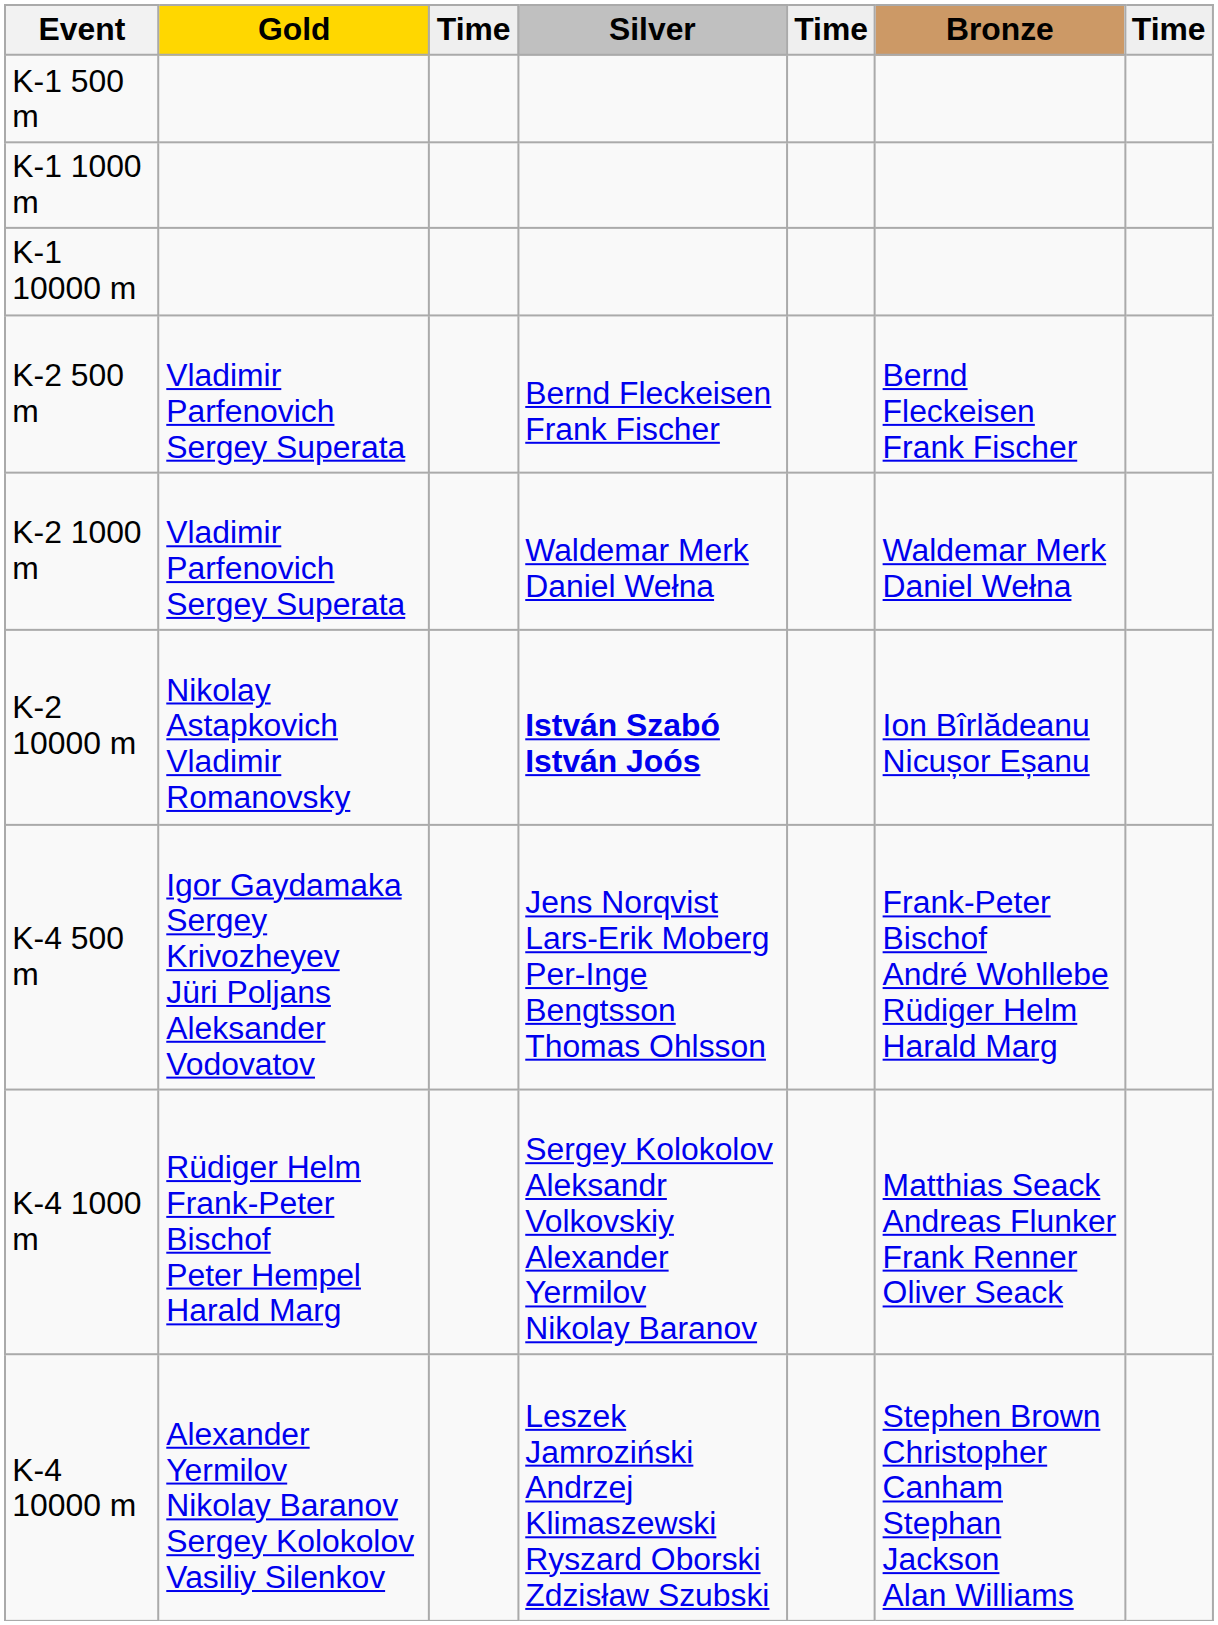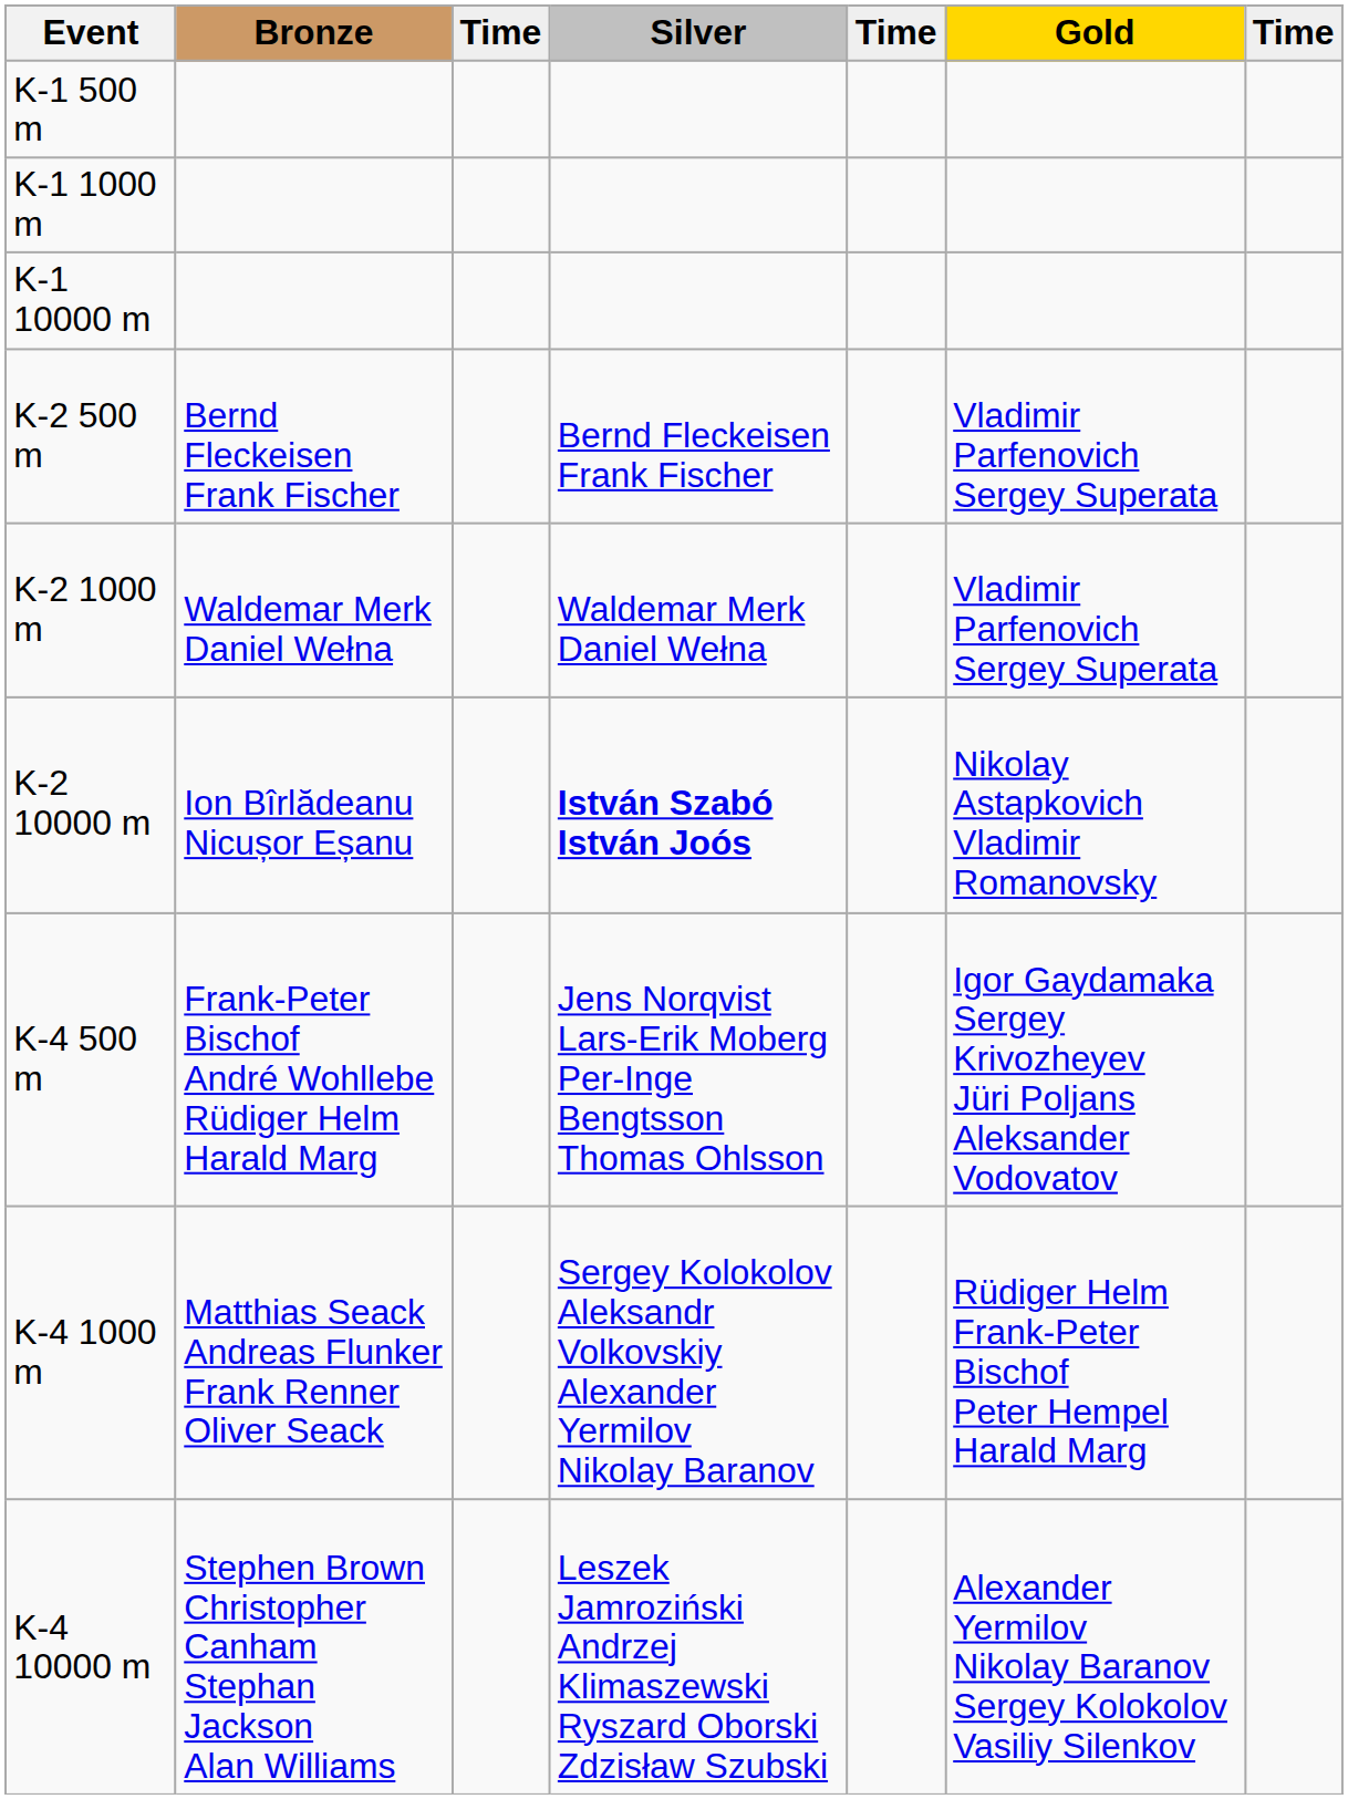 <table class="wikitable">
 <tr>
 <th>Event</th>
-<td align=center bgcolor="gold"><strong>Gold</strong></td>
+<td align=center bgcolor="CC9966"><strong>Bronze</strong></td>
 <td align=center bgcolor="EFEFEF"><strong>Time</strong></td>
 <td align=center bgcolor="silver"><strong>Silver</strong></td>
 <td align=center bgcolor="EFEFEF"><strong>Time</strong></td>
-<td align=center bgcolor="CC9966"><strong>Bronze</strong></td>
+<td align=center bgcolor="gold"><strong>Gold</strong></td>
 <td align=center bgcolor="EFEFEF"><strong>Time</strong></td>
 </tr>
 <tr>
 <td>K-1 500 m</td>
 <td></td>
 <td></td>
 <td></td>
 <td></td>
 <td></td>
 <td></td>
 </tr>
 <tr>
 <td>K-1 1000 m</td>
 <td></td>
 <td></td>
 <td></td>
 <td></td>
 <td></td>
 <td></td>
 </tr>
 <tr>
 <td>K-1 10000 m</td>
 <td></td>
 <td></td>
 <td></td>
 <td></td>
 <td></td>
 <td></td>
 </tr>
 <tr>
 <td>K-2 500 m</td>
-<td><br><a href='#'>Vladimir Parfenovich</a><br><a href='#'>Sergey Superata</a></td>
-<td></td>
 <td><br><a href='#'>Bernd Fleckeisen</a><br><a href='#'>Frank Fischer</a></td>
 <td></td>
 <td><br><a href='#'>Bernd Fleckeisen</a><br><a href='#'>Frank Fischer</a></td>
 <td></td>
+<td><br><a href='#'>Vladimir Parfenovich</a><br><a href='#'>Sergey Superata</a></td>
+<td></td>
 </tr>
 <tr>
 <td>K-2 1000 m</td>
-<td><br><a href='#'>Vladimir Parfenovich</a><br><a href='#'>Sergey Superata</a></td>
-<td></td>
 <td><br><a href='#'>Waldemar Merk</a><br><a href='#'>Daniel Wełna</a></td>
 <td></td>
 <td><br><a href='#'>Waldemar Merk</a><br><a href='#'>Daniel Wełna</a></td>
 <td></td>
+<td><br><a href='#'>Vladimir Parfenovich</a><br><a href='#'>Sergey Superata</a></td>
+<td></td>
 </tr>
 <tr>
 <td>K-2 10000 m</td>
-<td><br><a href='#'>Nikolay Astapkovich</a><br><a href='#'>Vladimir Romanovsky</a></td>
+<td><br><a href='#'>Ion Bîrlădeanu</a><br><a href='#'>Nicușor Eșanu</a></td>
 <td></td>
 <td><strong><br><a href='#'>István Szabó</a><br><a href='#'>István Joós</a></strong></td>
 <td></td>
-<td><br><a href='#'>Ion Bîrlădeanu</a><br><a href='#'>Nicușor Eșanu</a></td>
+<td><br><a href='#'>Nikolay Astapkovich</a><br><a href='#'>Vladimir Romanovsky</a></td>
 <td></td>
 </tr>
 <tr>
 <td>K-4 500 m</td>
-<td><br><a href='#'>Igor Gaydamaka</a><br><a href='#'>Sergey Krivozheyev</a><br><a href='#'>Jüri Poljans</a><br><a href='#'>Aleksander Vodovatov</a></td>
+<td><br><a href='#'>Frank-Peter Bischof</a><br><a href='#'>André Wohllebe</a><br><a href='#'>Rüdiger Helm</a><br><a href='#'>Harald Marg</a></td>
 <td></td>
 <td><br><a href='#'>Jens Norqvist</a><br><a href='#'>Lars-Erik Moberg</a><br><a href='#'>Per-Inge Bengtsson</a><br><a href='#'>Thomas Ohlsson</a></td>
 <td></td>
-<td><br><a href='#'>Frank-Peter Bischof</a><br><a href='#'>André Wohllebe</a><br><a href='#'>Rüdiger Helm</a><br><a href='#'>Harald Marg</a></td>
+<td><br><a href='#'>Igor Gaydamaka</a><br><a href='#'>Sergey Krivozheyev</a><br><a href='#'>Jüri Poljans</a><br><a href='#'>Aleksander Vodovatov</a></td>
 <td></td>
 </tr>
 <tr>
 <td>K-4 1000 m</td>
-<td><br><a href='#'>Rüdiger Helm</a><br><a href='#'>Frank-Peter Bischof</a><br><a href='#'>Peter Hempel</a><br><a href='#'>Harald Marg</a></td>
+<td><br><a href='#'>Matthias Seack</a><br><a href='#'>Andreas Flunker</a><br><a href='#'>Frank Renner</a><br><a href='#'>Oliver Seack</a></td>
 <td></td>
 <td><br><a href='#'>Sergey Kolokolov</a><br><a href='#'>Aleksandr Volkovskiy</a><br><a href='#'>Alexander Yermilov</a><br><a href='#'>Nikolay Baranov</a></td>
 <td></td>
-<td><br><a href='#'>Matthias Seack</a><br><a href='#'>Andreas Flunker</a><br><a href='#'>Frank Renner</a><br><a href='#'>Oliver Seack</a></td>
+<td><br><a href='#'>Rüdiger Helm</a><br><a href='#'>Frank-Peter Bischof</a><br><a href='#'>Peter Hempel</a><br><a href='#'>Harald Marg</a></td>
 <td></td>
 </tr>
 <tr>
 <td>K-4 10000 m</td>
-<td><br><a href='#'>Alexander Yermilov</a><br><a href='#'>Nikolay Baranov</a><br><a href='#'>Sergey Kolokolov</a><br><a href='#'>Vasiliy Silenkov</a></td>
+<td><br><a href='#'>Stephen Brown</a><br><a href='#'>Christopher Canham</a><br><a href='#'>Stephan Jackson</a><br><a href='#'>Alan Williams</a></td>
 <td></td>
 <td><br><a href='#'>Leszek Jamroziński</a><br><a href='#'>Andrzej Klimaszewski</a><br><a href='#'>Ryszard Oborski</a><br><a href='#'>Zdzisław Szubski</a></td>
 <td></td>
-<td><br><a href='#'>Stephen Brown</a><br><a href='#'>Christopher Canham</a><br><a href='#'>Stephan Jackson</a><br><a href='#'>Alan Williams</a></td>
+<td><br><a href='#'>Alexander Yermilov</a><br><a href='#'>Nikolay Baranov</a><br><a href='#'>Sergey Kolokolov</a><br><a href='#'>Vasiliy Silenkov</a></td>
 <td></td>
 </tr>
 </table>
